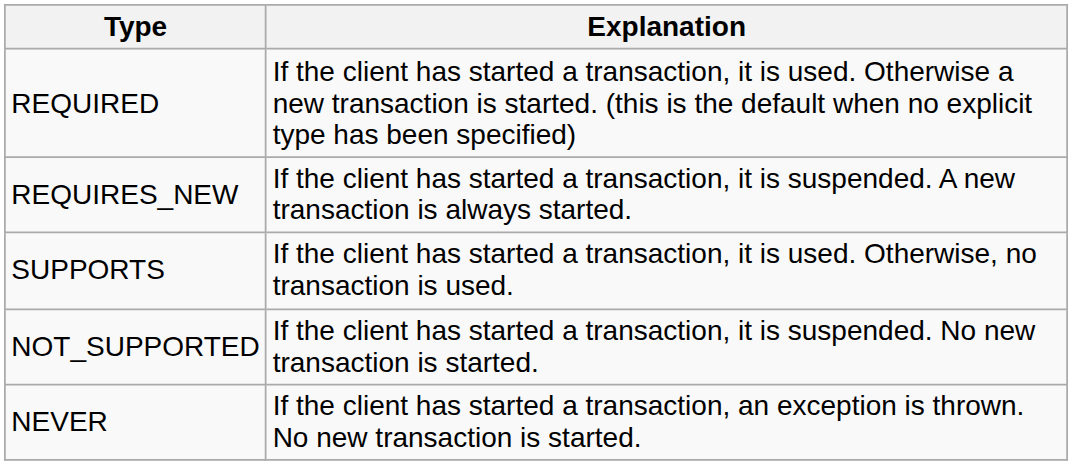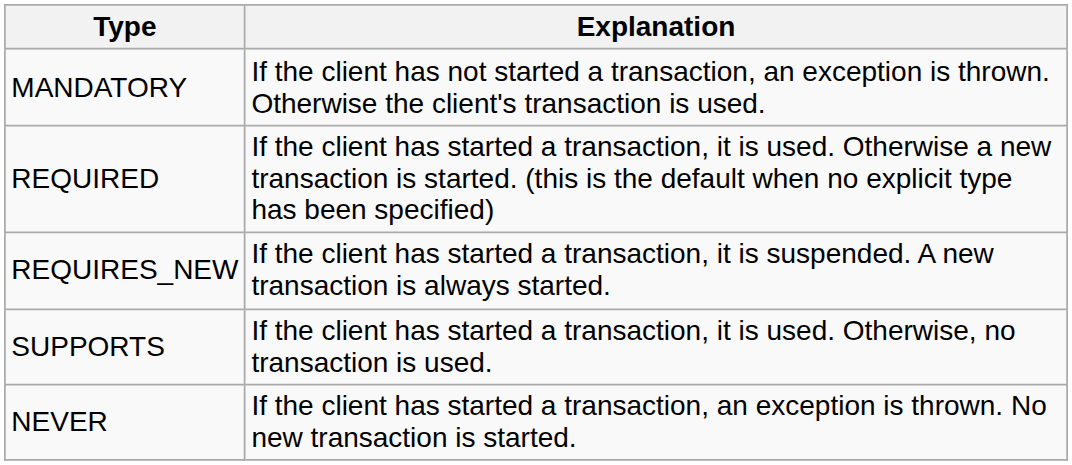 <table class="wikitable">
 <tr>
 <th>Type</th>
 <th>Explanation</th>
+</tr>
+<tr>
+<td>MANDATORY</td>
+<td>If the client has not started a transaction, an exception is thrown. Otherwise the client's transaction is used.</td>
 </tr>
 <tr>
 <td>REQUIRED</td>
 <td>If the client has started a transaction, it is used. Otherwise a new transaction is started. (this is the default when no explicit type has been specified)</td>
 </tr>
 <tr>
 <td>REQUIRES_NEW</td>
 <td>If the client has started a transaction, it is suspended. A new transaction is always started.</td>
 </tr>
 <tr>
 <td>SUPPORTS</td>
 <td>If the client has started a transaction, it is used. Otherwise, no transaction is used.</td>
 </tr>
 <tr>
-<td>NOT_SUPPORTED</td>
-<td>If the client has started a transaction, it is suspended. No new transaction is started.</td>
-</tr>
-<tr>
 <td>NEVER</td>
 <td>If the client has started a transaction, an exception is thrown. No new transaction is started.</td>
 </tr>
 </table>
